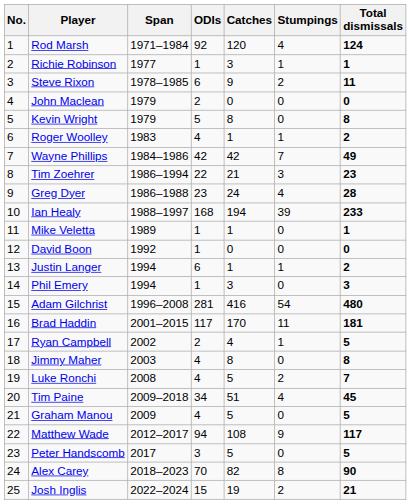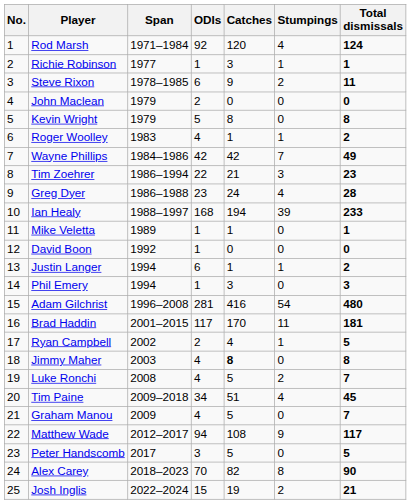 <table class="wikitable sortable">
 <tr style="background:#efefef;">
 <th>No.</th>
 <th>Player</th>
 <th>Span</th>
 <th>ODIs</th>
 <th>Catches</th>
 <th>Stumpings</th>
 <th>Total<br>dismissals</th>
 </tr>
 <tr>
 <td>1</td>
 <td><a href='#'>Rod Marsh</a></td>
 <td>1971–1984</td>
 <td>92</td>
 <td>120</td>
 <td>4</td>
 <td><strong>124</strong></td>
 </tr>
 <tr>
 <td>2</td>
 <td><a href='#'>Richie Robinson</a></td>
 <td>1977</td>
 <td>1</td>
 <td>3</td>
 <td>1</td>
 <td><strong>1</strong></td>
 </tr>
 <tr>
 <td>3</td>
 <td><a href='#'>Steve Rixon</a></td>
 <td>1978–1985</td>
 <td>6</td>
 <td>9</td>
 <td>2</td>
 <td><strong>11</strong></td>
 </tr>
 <tr>
 <td>4</td>
 <td><a href='#'>John Maclean</a></td>
 <td>1979</td>
 <td>2</td>
 <td>0</td>
 <td>0</td>
 <td><strong>0</strong></td>
 </tr>
 <tr>
 <td>5</td>
 <td><a href='#'>Kevin Wright</a></td>
 <td>1979</td>
 <td>5</td>
 <td>8</td>
 <td>0</td>
 <td><strong>8</strong></td>
 </tr>
 <tr>
 <td>6</td>
 <td><a href='#'>Roger Woolley</a></td>
 <td>1983</td>
 <td>4</td>
 <td>1</td>
 <td>1</td>
 <td><strong>2</strong></td>
 </tr>
 <tr>
 <td>7</td>
 <td><a href='#'>Wayne Phillips</a></td>
 <td>1984–1986</td>
 <td>42</td>
 <td>42</td>
 <td>7</td>
 <td><strong>49</strong></td>
 </tr>
 <tr>
 <td>8</td>
 <td><a href='#'>Tim Zoehrer</a></td>
 <td>1986–1994</td>
 <td>22</td>
 <td>21</td>
 <td>3</td>
 <td><strong>23</strong></td>
 </tr>
 <tr>
 <td>9</td>
 <td><a href='#'>Greg Dyer</a></td>
 <td>1986–1988</td>
 <td>23</td>
 <td>24</td>
 <td>4</td>
 <td><strong>28</strong></td>
 </tr>
 <tr>
 <td>10</td>
 <td><a href='#'>Ian Healy</a></td>
 <td>1988–1997</td>
 <td>168</td>
 <td>194</td>
 <td>39</td>
 <td><strong>233</strong></td>
 </tr>
 <tr>
 <td>11</td>
 <td><a href='#'>Mike Veletta</a></td>
 <td>1989</td>
 <td>1</td>
 <td>1</td>
 <td>0</td>
 <td><strong>1</strong></td>
 </tr>
 <tr>
 <td>12</td>
 <td><a href='#'>David Boon</a></td>
 <td>1992</td>
 <td>1</td>
 <td>0</td>
 <td>0</td>
 <td><strong>0</strong></td>
 </tr>
 <tr>
 <td>13</td>
 <td><a href='#'>Justin Langer</a></td>
 <td>1994</td>
 <td>6</td>
 <td>1</td>
 <td>1</td>
 <td><strong>2</strong></td>
 </tr>
 <tr>
 <td>14</td>
 <td><a href='#'>Phil Emery</a></td>
 <td>1994</td>
 <td>1</td>
 <td>3</td>
 <td>0</td>
 <td><strong>3</strong></td>
 </tr>
 <tr>
 <td>15</td>
 <td><a href='#'>Adam Gilchrist</a></td>
 <td>1996–2008</td>
 <td>281</td>
 <td>416</td>
 <td>54</td>
 <td><strong>480</strong></td>
 </tr>
 <tr>
 <td>16</td>
 <td><a href='#'>Brad Haddin</a></td>
 <td>2001–2015</td>
 <td>117</td>
 <td>170</td>
 <td>11</td>
 <td><strong>181</strong></td>
 </tr>
 <tr>
 <td>17</td>
 <td><a href='#'>Ryan Campbell</a></td>
 <td>2002</td>
 <td>2</td>
 <td>4</td>
 <td>1</td>
 <td><strong>5</strong></td>
 </tr>
 <tr>
 <td>18</td>
 <td><a href='#'>Jimmy Maher</a></td>
 <td>2003</td>
 <td>4</td>
-<td>8</td>
+<td><strong>8</strong></td>
 <td>0</td>
 <td><strong>8</strong></td>
 </tr>
 <tr>
 <td>19</td>
 <td><a href='#'>Luke Ronchi</a></td>
 <td>2008</td>
 <td>4</td>
 <td>5</td>
 <td>2</td>
 <td><strong>7</strong></td>
 </tr>
 <tr>
 <td>20</td>
 <td><a href='#'>Tim Paine</a></td>
 <td>2009–2018</td>
 <td>34</td>
 <td>51</td>
 <td>4</td>
 <td><strong>45</strong></td>
 </tr>
 <tr>
 <td>21</td>
 <td><a href='#'>Graham Manou</a></td>
 <td>2009</td>
 <td>4</td>
 <td>5</td>
 <td>0</td>
-<td><strong>5</strong></td>
+<td><strong>7</strong></td>
 </tr>
 <tr>
 <td>22</td>
 <td><a href='#'>Matthew Wade</a></td>
 <td>2012–2017</td>
 <td>94</td>
 <td>108</td>
 <td>9</td>
 <td><strong>117</strong></td>
 </tr>
 <tr>
 <td>23</td>
 <td><a href='#'>Peter Handscomb</a></td>
 <td>2017</td>
 <td>3</td>
 <td>5</td>
 <td>0</td>
 <td><strong>5</strong></td>
 </tr>
 <tr>
 <td>24</td>
 <td><a href='#'>Alex Carey</a></td>
 <td>2018–2023</td>
 <td>70</td>
 <td>82</td>
 <td>8</td>
 <td><strong>90</strong></td>
 </tr>
 <tr>
 <td>25</td>
 <td><a href='#'>Josh Inglis</a></td>
 <td>2022–2024</td>
 <td>15</td>
 <td>19</td>
 <td>2</td>
 <td><strong>21</strong></td>
 </tr>
 </table>
